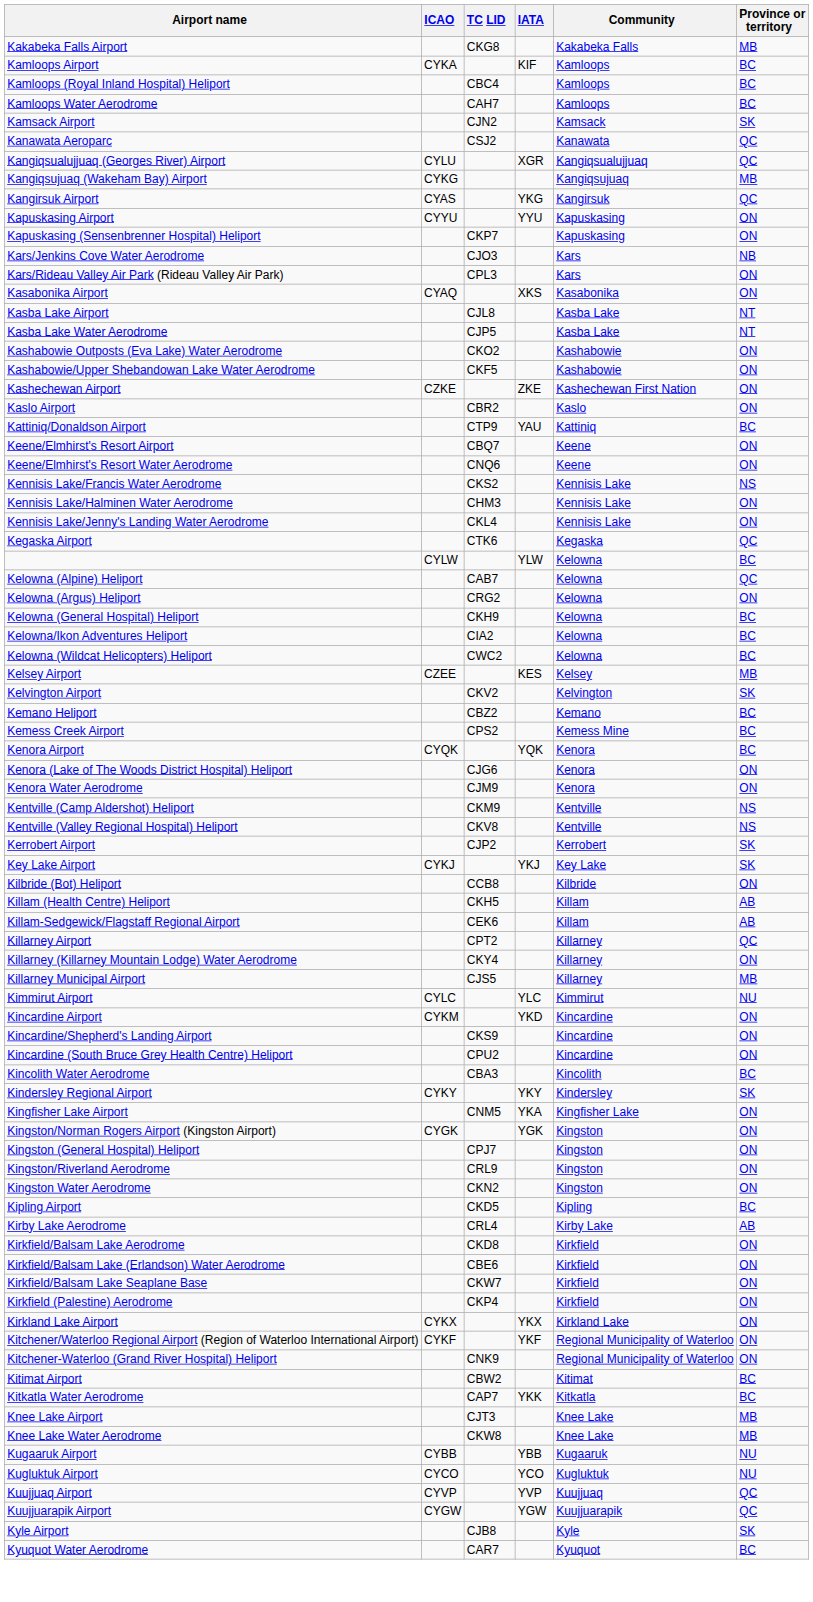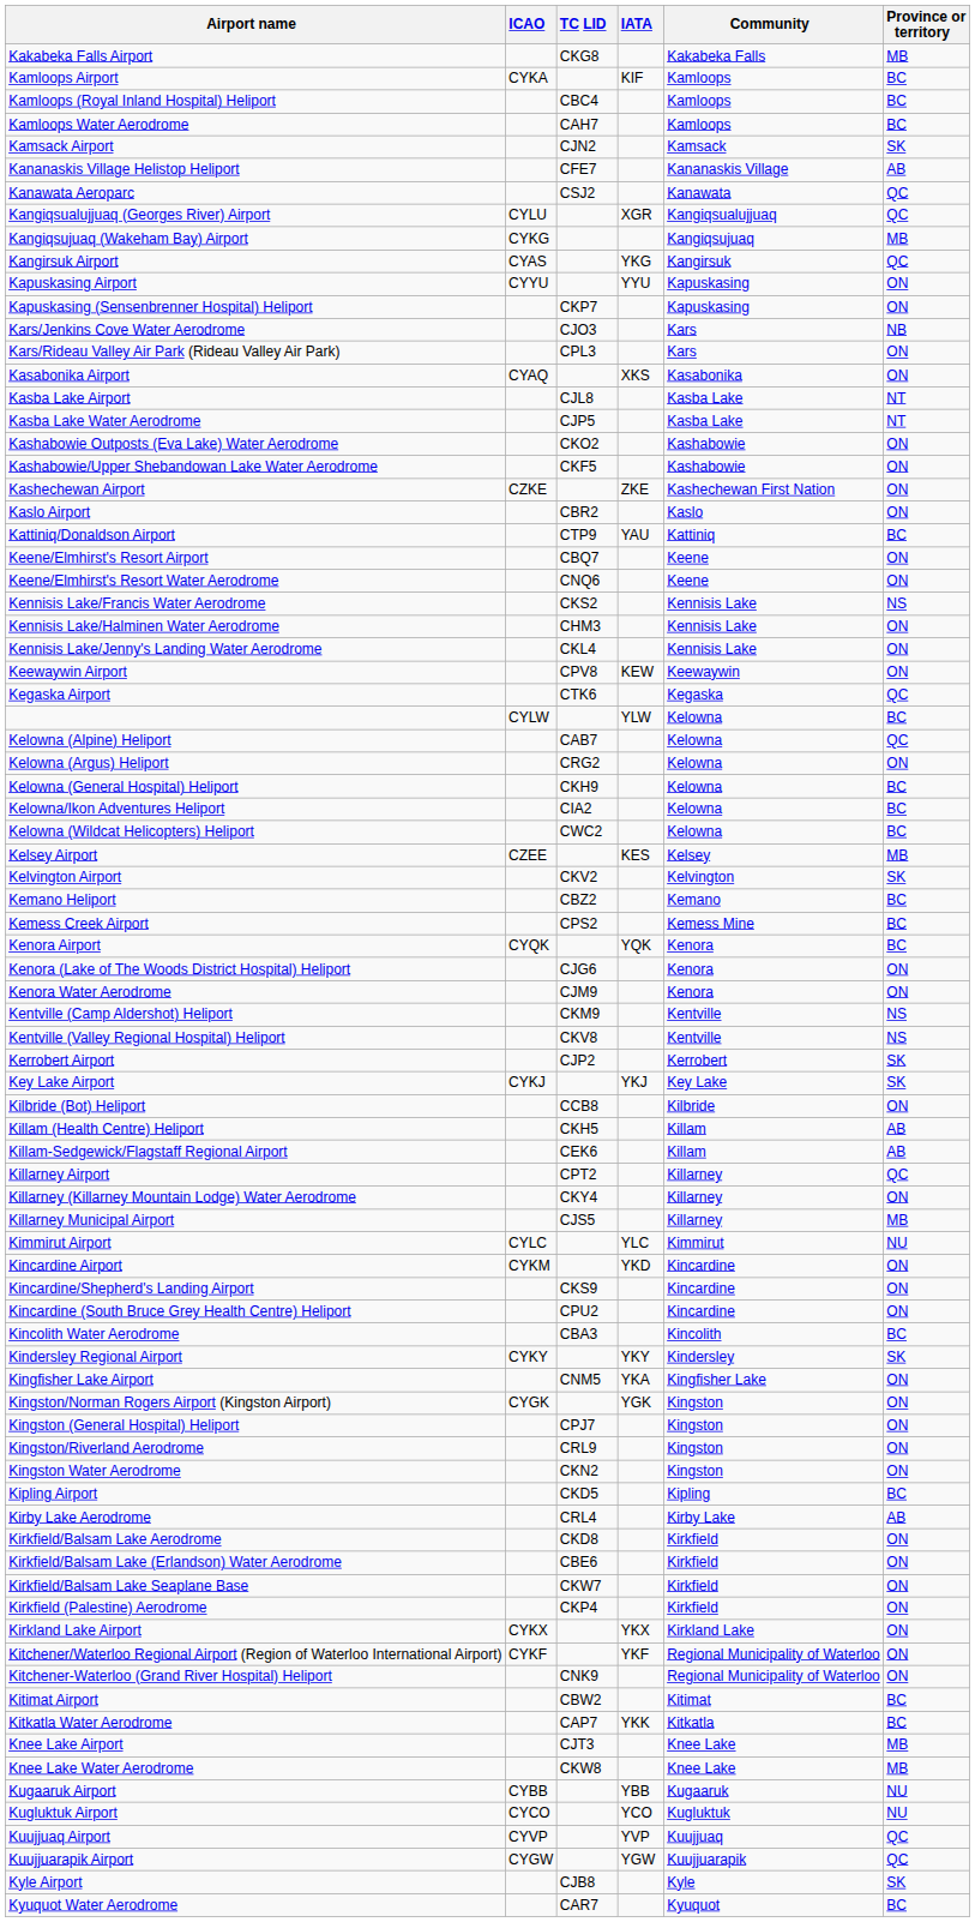 <table class="wikitable sortable" style="width:auto;">
 <tr>
 <th width="*">Airport name  </th>
 <th width="*"><a href='#'>ICAO</a>  </th>
 <th width="*"><a href='#'>TC</a> <a href='#'>LID</a>  </th>
 <th width="*"><a href='#'>IATA</a>  </th>
 <th width="*">Community  </th>
 <th width="*">Province or<br>territory  </th>
 </tr>
 <tr>
 <td><a href='#'>Kakabeka Falls Airport</a></td>
 <td></td>
 <td>CKG8</td>
 <td></td>
 <td><a href='#'>Kakabeka Falls</a></td>
 <td><a href='#'>MB</a></td>
 </tr>
 <tr>
 <td><a href='#'>Kamloops Airport</a></td>
 <td>CYKA</td>
 <td></td>
 <td>KIF</td>
 <td><a href='#'>Kamloops</a></td>
 <td><a href='#'>BC</a></td>
 </tr>
 <tr>
 <td><a href='#'>Kamloops (Royal Inland Hospital) Heliport</a></td>
 <td></td>
 <td>CBC4</td>
 <td></td>
 <td><a href='#'>Kamloops</a></td>
 <td><a href='#'>BC</a></td>
 </tr>
 <tr>
 <td><a href='#'>Kamloops Water Aerodrome</a></td>
 <td></td>
 <td>CAH7</td>
 <td></td>
 <td><a href='#'>Kamloops</a></td>
 <td><a href='#'>BC</a></td>
 </tr>
 <tr>
 <td><a href='#'>Kamsack Airport</a></td>
 <td></td>
 <td>CJN2</td>
 <td></td>
 <td><a href='#'>Kamsack</a></td>
 <td><a href='#'>SK</a></td>
+</tr>
+<tr>
+<td><a href='#'>Kananaskis Village Helistop Heliport</a></td>
+<td></td>
+<td>CFE7</td>
+<td></td>
+<td><a href='#'>Kananaskis Village</a></td>
+<td><a href='#'>AB</a></td>
 </tr>
 <tr>
 <td><a href='#'>Kanawata Aeroparc</a></td>
 <td></td>
 <td>CSJ2</td>
 <td></td>
 <td><a href='#'>Kanawata</a></td>
 <td><a href='#'>QC</a></td>
 </tr>
 <tr>
 <td><a href='#'>Kangiqsualujjuaq (Georges River) Airport</a></td>
 <td>CYLU</td>
 <td></td>
 <td>XGR</td>
 <td><a href='#'>Kangiqsualujjuaq</a></td>
 <td><a href='#'>QC</a></td>
 </tr>
 <tr>
 <td><a href='#'>Kangiqsujuaq (Wakeham Bay) Airport</a></td>
 <td>CYKG</td>
 <td></td>
 <td></td>
 <td><a href='#'>Kangiqsujuaq</a></td>
 <td><a href='#'>MB</a></td>
 </tr>
 <tr>
 <td><a href='#'>Kangirsuk Airport</a></td>
 <td>CYAS</td>
 <td></td>
 <td>YKG</td>
 <td><a href='#'>Kangirsuk</a></td>
 <td><a href='#'>QC</a></td>
 </tr>
 <tr>
 <td><a href='#'>Kapuskasing Airport</a></td>
 <td>CYYU</td>
 <td></td>
 <td>YYU</td>
 <td><a href='#'>Kapuskasing</a></td>
 <td><a href='#'>ON</a></td>
 </tr>
 <tr>
 <td><a href='#'>Kapuskasing (Sensenbrenner Hospital) Heliport</a></td>
 <td></td>
 <td>CKP7</td>
 <td></td>
 <td><a href='#'>Kapuskasing</a></td>
 <td><a href='#'>ON</a></td>
 </tr>
 <tr>
 <td><a href='#'>Kars/Jenkins Cove Water Aerodrome</a></td>
 <td></td>
 <td>CJO3</td>
 <td></td>
 <td><a href='#'>Kars</a></td>
 <td><a href='#'>NB</a></td>
 </tr>
 <tr>
 <td><a href='#'>Kars/Rideau Valley Air Park</a> (Rideau Valley Air Park)</td>
 <td></td>
 <td>CPL3</td>
 <td></td>
 <td><a href='#'>Kars</a></td>
 <td><a href='#'>ON</a></td>
 </tr>
 <tr>
 <td><a href='#'>Kasabonika Airport</a></td>
 <td>CYAQ</td>
 <td></td>
 <td>XKS</td>
 <td><a href='#'>Kasabonika</a></td>
 <td><a href='#'>ON</a></td>
 </tr>
 <tr>
 <td><a href='#'>Kasba Lake Airport</a></td>
 <td></td>
 <td>CJL8</td>
 <td></td>
 <td><a href='#'>Kasba Lake</a></td>
 <td><a href='#'>NT</a></td>
 </tr>
 <tr>
 <td><a href='#'>Kasba Lake Water Aerodrome</a></td>
 <td></td>
 <td>CJP5</td>
 <td></td>
 <td><a href='#'>Kasba Lake</a></td>
 <td><a href='#'>NT</a></td>
 </tr>
 <tr>
 <td><a href='#'>Kashabowie Outposts (Eva Lake) Water Aerodrome</a></td>
 <td></td>
 <td>CKO2</td>
 <td></td>
 <td><a href='#'>Kashabowie</a></td>
 <td><a href='#'>ON</a></td>
 </tr>
 <tr>
 <td><a href='#'>Kashabowie/Upper Shebandowan Lake Water Aerodrome</a></td>
 <td></td>
 <td>CKF5</td>
 <td></td>
 <td><a href='#'>Kashabowie</a></td>
 <td><a href='#'>ON</a></td>
 </tr>
 <tr>
 <td><a href='#'>Kashechewan Airport</a></td>
 <td>CZKE</td>
 <td></td>
 <td>ZKE</td>
 <td><a href='#'>Kashechewan First Nation</a></td>
 <td><a href='#'>ON</a></td>
 </tr>
 <tr>
 <td><a href='#'>Kaslo Airport</a></td>
 <td></td>
 <td>CBR2</td>
 <td></td>
 <td><a href='#'>Kaslo</a></td>
 <td><a href='#'>ON</a></td>
 </tr>
 <tr>
 <td><a href='#'>Kattiniq/Donaldson Airport</a></td>
 <td></td>
 <td>CTP9</td>
 <td>YAU</td>
 <td><a href='#'>Kattiniq</a></td>
 <td><a href='#'>BC</a></td>
 </tr>
 <tr>
 <td><a href='#'>Keene/Elmhirst's Resort Airport</a></td>
 <td></td>
 <td>CBQ7</td>
 <td></td>
 <td><a href='#'>Keene</a></td>
 <td><a href='#'>ON</a></td>
 </tr>
 <tr>
 <td><a href='#'>Keene/Elmhirst's Resort Water Aerodrome</a></td>
 <td></td>
 <td>CNQ6</td>
 <td></td>
 <td><a href='#'>Keene</a></td>
 <td><a href='#'>ON</a></td>
 </tr>
 <tr>
 <td><a href='#'>Kennisis Lake/Francis Water Aerodrome</a></td>
 <td></td>
 <td>CKS2</td>
 <td></td>
 <td><a href='#'>Kennisis Lake</a></td>
 <td><a href='#'>NS</a></td>
 </tr>
 <tr>
 <td><a href='#'>Kennisis Lake/Halminen Water Aerodrome</a></td>
 <td></td>
 <td>CHM3</td>
 <td></td>
 <td><a href='#'>Kennisis Lake</a></td>
 <td><a href='#'>ON</a></td>
 </tr>
 <tr>
 <td><a href='#'>Kennisis Lake/Jenny's Landing Water Aerodrome</a></td>
 <td></td>
 <td>CKL4</td>
 <td></td>
 <td><a href='#'>Kennisis Lake</a></td>
+<td><a href='#'>ON</a></td>
+</tr>
+<tr>
+<td><a href='#'>Keewaywin Airport</a></td>
+<td></td>
+<td>CPV8</td>
+<td>KEW</td>
+<td><a href='#'>Keewaywin</a></td>
 <td><a href='#'>ON</a></td>
 </tr>
 <tr>
 <td><a href='#'>Kegaska Airport</a></td>
 <td></td>
 <td>CTK6</td>
 <td></td>
 <td><a href='#'>Kegaska</a></td>
 <td><a href='#'>QC</a></td>
 </tr>
 <tr>
 <td></td>
 <td>CYLW</td>
 <td></td>
 <td>YLW</td>
 <td><a href='#'>Kelowna</a></td>
 <td><a href='#'>BC</a></td>
 </tr>
 <tr>
 <td><a href='#'>Kelowna (Alpine) Heliport</a></td>
 <td></td>
 <td>CAB7</td>
 <td></td>
 <td><a href='#'>Kelowna</a></td>
 <td><a href='#'>QC</a></td>
 </tr>
 <tr>
 <td><a href='#'>Kelowna (Argus) Heliport</a></td>
 <td></td>
 <td>CRG2</td>
 <td></td>
 <td><a href='#'>Kelowna</a></td>
 <td><a href='#'>ON</a></td>
 </tr>
 <tr>
 <td><a href='#'>Kelowna (General Hospital) Heliport</a></td>
 <td></td>
 <td>CKH9</td>
 <td></td>
 <td><a href='#'>Kelowna</a></td>
 <td><a href='#'>BC</a></td>
 </tr>
 <tr>
 <td><a href='#'>Kelowna/Ikon Adventures Heliport</a></td>
 <td></td>
 <td>CIA2</td>
 <td></td>
 <td><a href='#'>Kelowna</a></td>
 <td><a href='#'>BC</a></td>
 </tr>
 <tr>
 <td><a href='#'>Kelowna (Wildcat Helicopters) Heliport</a></td>
 <td></td>
 <td>CWC2</td>
 <td></td>
 <td><a href='#'>Kelowna</a></td>
 <td><a href='#'>BC</a></td>
 </tr>
 <tr>
 <td><a href='#'>Kelsey Airport</a></td>
 <td>CZEE</td>
 <td></td>
 <td>KES</td>
 <td><a href='#'>Kelsey</a></td>
 <td><a href='#'>MB</a></td>
 </tr>
 <tr>
 <td><a href='#'>Kelvington Airport</a></td>
 <td></td>
 <td>CKV2</td>
 <td></td>
 <td><a href='#'>Kelvington</a></td>
 <td><a href='#'>SK</a></td>
 </tr>
 <tr>
 <td><a href='#'>Kemano Heliport</a></td>
 <td></td>
 <td>CBZ2</td>
 <td></td>
 <td><a href='#'>Kemano</a></td>
 <td><a href='#'>BC</a></td>
 </tr>
 <tr>
 <td><a href='#'>Kemess Creek Airport</a></td>
 <td></td>
 <td>CPS2</td>
 <td></td>
 <td><a href='#'>Kemess Mine</a></td>
 <td><a href='#'>BC</a></td>
 </tr>
 <tr>
 <td><a href='#'>Kenora Airport</a></td>
 <td>CYQK</td>
 <td></td>
 <td>YQK</td>
 <td><a href='#'>Kenora</a></td>
 <td><a href='#'>BC</a></td>
 </tr>
 <tr>
 <td><a href='#'>Kenora (Lake of The Woods District Hospital) Heliport</a></td>
 <td></td>
 <td>CJG6</td>
 <td></td>
 <td><a href='#'>Kenora</a></td>
 <td><a href='#'>ON</a></td>
 </tr>
 <tr>
 <td><a href='#'>Kenora Water Aerodrome</a></td>
 <td></td>
 <td>CJM9</td>
 <td></td>
 <td><a href='#'>Kenora</a></td>
 <td><a href='#'>ON</a></td>
 </tr>
 <tr>
 <td><a href='#'>Kentville (Camp Aldershot) Heliport</a></td>
 <td></td>
 <td>CKM9</td>
 <td></td>
 <td><a href='#'>Kentville</a></td>
 <td><a href='#'>NS</a></td>
 </tr>
 <tr>
 <td><a href='#'>Kentville (Valley Regional Hospital) Heliport</a></td>
 <td></td>
 <td>CKV8</td>
 <td></td>
 <td><a href='#'>Kentville</a></td>
 <td><a href='#'>NS</a></td>
 </tr>
 <tr>
 <td><a href='#'>Kerrobert Airport</a></td>
 <td></td>
 <td>CJP2</td>
 <td></td>
 <td><a href='#'>Kerrobert</a></td>
 <td><a href='#'>SK</a></td>
 </tr>
 <tr>
 <td><a href='#'>Key Lake Airport</a></td>
 <td>CYKJ</td>
 <td></td>
 <td>YKJ</td>
 <td><a href='#'>Key Lake</a></td>
 <td><a href='#'>SK</a></td>
 </tr>
 <tr>
 <td><a href='#'>Kilbride (Bot) Heliport</a></td>
 <td></td>
 <td>CCB8</td>
 <td></td>
 <td><a href='#'>Kilbride</a></td>
 <td><a href='#'>ON</a></td>
 </tr>
 <tr>
 <td><a href='#'>Killam (Health Centre) Heliport</a></td>
 <td></td>
 <td>CKH5</td>
 <td></td>
 <td><a href='#'>Killam</a></td>
 <td><a href='#'>AB</a></td>
 </tr>
 <tr>
 <td><a href='#'>Killam-Sedgewick/Flagstaff Regional Airport</a></td>
 <td></td>
 <td>CEK6</td>
 <td></td>
 <td><a href='#'>Killam</a></td>
 <td><a href='#'>AB</a></td>
 </tr>
 <tr>
 <td><a href='#'>Killarney Airport</a></td>
 <td></td>
 <td>CPT2</td>
 <td></td>
 <td><a href='#'>Killarney</a></td>
 <td><a href='#'>QC</a></td>
 </tr>
 <tr>
 <td><a href='#'>Killarney (Killarney Mountain Lodge) Water Aerodrome</a></td>
 <td></td>
 <td>CKY4</td>
 <td></td>
 <td><a href='#'>Killarney</a></td>
 <td><a href='#'>ON</a></td>
 </tr>
 <tr>
 <td><a href='#'>Killarney Municipal Airport</a></td>
 <td></td>
 <td>CJS5</td>
 <td></td>
 <td><a href='#'>Killarney</a></td>
 <td><a href='#'>MB</a></td>
 </tr>
 <tr>
 <td><a href='#'>Kimmirut Airport</a></td>
 <td>CYLC</td>
 <td></td>
 <td>YLC</td>
 <td><a href='#'>Kimmirut</a></td>
 <td><a href='#'>NU</a></td>
 </tr>
 <tr>
 <td><a href='#'>Kincardine Airport</a></td>
 <td>CYKM</td>
 <td></td>
 <td>YKD</td>
 <td><a href='#'>Kincardine</a></td>
 <td><a href='#'>ON</a></td>
 </tr>
 <tr>
 <td><a href='#'>Kincardine/Shepherd's Landing Airport</a></td>
 <td></td>
 <td>CKS9</td>
 <td></td>
 <td><a href='#'>Kincardine</a></td>
 <td><a href='#'>ON</a></td>
 </tr>
 <tr>
 <td><a href='#'>Kincardine (South Bruce Grey Health Centre) Heliport</a></td>
 <td></td>
 <td>CPU2</td>
 <td></td>
 <td><a href='#'>Kincardine</a></td>
 <td><a href='#'>ON</a></td>
 </tr>
 <tr>
 <td><a href='#'>Kincolith Water Aerodrome</a></td>
 <td></td>
 <td>CBA3</td>
 <td></td>
 <td><a href='#'>Kincolith</a></td>
 <td><a href='#'>BC</a></td>
 </tr>
 <tr>
 <td><a href='#'>Kindersley Regional Airport</a></td>
 <td>CYKY</td>
 <td></td>
 <td>YKY</td>
 <td><a href='#'>Kindersley</a></td>
 <td><a href='#'>SK</a></td>
 </tr>
 <tr>
 <td><a href='#'>Kingfisher Lake Airport</a></td>
 <td></td>
 <td>CNM5</td>
 <td>YKA</td>
 <td><a href='#'>Kingfisher Lake</a></td>
 <td><a href='#'>ON</a></td>
 </tr>
 <tr>
 <td><a href='#'>Kingston/Norman Rogers Airport</a> (Kingston Airport)</td>
 <td>CYGK</td>
 <td></td>
 <td>YGK</td>
 <td><a href='#'>Kingston</a></td>
 <td><a href='#'>ON</a></td>
 </tr>
 <tr>
 <td><a href='#'>Kingston (General Hospital) Heliport</a></td>
 <td></td>
 <td>CPJ7</td>
 <td></td>
 <td><a href='#'>Kingston</a></td>
 <td><a href='#'>ON</a></td>
 </tr>
 <tr>
 <td><a href='#'>Kingston/Riverland Aerodrome</a></td>
 <td></td>
 <td>CRL9</td>
 <td></td>
 <td><a href='#'>Kingston</a></td>
 <td><a href='#'>ON</a></td>
 </tr>
 <tr>
 <td><a href='#'>Kingston Water Aerodrome</a></td>
 <td></td>
 <td>CKN2</td>
 <td></td>
 <td><a href='#'>Kingston</a></td>
 <td><a href='#'>ON</a></td>
 </tr>
 <tr>
 <td><a href='#'>Kipling Airport</a></td>
 <td></td>
 <td>CKD5</td>
 <td></td>
 <td><a href='#'>Kipling</a></td>
 <td><a href='#'>BC</a></td>
 </tr>
 <tr>
 <td><a href='#'>Kirby Lake Aerodrome</a></td>
 <td></td>
 <td>CRL4</td>
 <td></td>
 <td><a href='#'>Kirby Lake</a></td>
 <td><a href='#'>AB</a></td>
 </tr>
 <tr>
 <td><a href='#'>Kirkfield/Balsam Lake Aerodrome</a></td>
 <td></td>
 <td>CKD8</td>
 <td></td>
 <td><a href='#'>Kirkfield</a></td>
 <td><a href='#'>ON</a></td>
 </tr>
 <tr>
 <td><a href='#'>Kirkfield/Balsam Lake (Erlandson) Water Aerodrome</a></td>
 <td></td>
 <td>CBE6</td>
 <td></td>
 <td><a href='#'>Kirkfield</a></td>
 <td><a href='#'>ON</a></td>
 </tr>
 <tr>
 <td><a href='#'>Kirkfield/Balsam Lake Seaplane Base</a></td>
 <td></td>
 <td>CKW7</td>
 <td></td>
 <td><a href='#'>Kirkfield</a></td>
 <td><a href='#'>ON</a></td>
 </tr>
 <tr>
 <td><a href='#'>Kirkfield (Palestine) Aerodrome</a></td>
 <td></td>
 <td>CKP4</td>
 <td></td>
 <td><a href='#'>Kirkfield</a></td>
 <td><a href='#'>ON</a></td>
 </tr>
 <tr>
 <td><a href='#'>Kirkland Lake Airport</a></td>
 <td>CYKX</td>
 <td></td>
 <td>YKX</td>
 <td><a href='#'>Kirkland Lake</a></td>
 <td><a href='#'>ON</a></td>
 </tr>
 <tr>
 <td><a href='#'>Kitchener/Waterloo Regional Airport</a> (Region of Waterloo International Airport)</td>
 <td>CYKF</td>
 <td></td>
 <td>YKF</td>
 <td><a href='#'>Regional Municipality of Waterloo</a></td>
 <td><a href='#'>ON</a></td>
 </tr>
 <tr>
 <td><a href='#'>Kitchener-Waterloo (Grand River Hospital) Heliport</a></td>
 <td></td>
 <td>CNK9</td>
 <td></td>
 <td><a href='#'>Regional Municipality of Waterloo</a></td>
 <td><a href='#'>ON</a></td>
 </tr>
 <tr>
 <td><a href='#'>Kitimat Airport</a></td>
 <td></td>
 <td>CBW2</td>
 <td></td>
 <td><a href='#'>Kitimat</a></td>
 <td><a href='#'>BC</a></td>
 </tr>
 <tr>
 <td><a href='#'>Kitkatla Water Aerodrome</a></td>
 <td></td>
 <td>CAP7</td>
 <td>YKK</td>
 <td><a href='#'>Kitkatla</a></td>
 <td><a href='#'>BC</a></td>
 </tr>
 <tr>
 <td><a href='#'>Knee Lake Airport</a></td>
 <td></td>
 <td>CJT3</td>
 <td></td>
 <td><a href='#'>Knee Lake</a></td>
 <td><a href='#'>MB</a></td>
 </tr>
 <tr>
 <td><a href='#'>Knee Lake Water Aerodrome</a></td>
 <td></td>
 <td>CKW8</td>
 <td></td>
 <td><a href='#'>Knee Lake</a></td>
 <td><a href='#'>MB</a></td>
 </tr>
 <tr>
 <td><a href='#'>Kugaaruk Airport</a></td>
 <td>CYBB</td>
 <td></td>
 <td>YBB</td>
 <td><a href='#'>Kugaaruk</a></td>
 <td><a href='#'>NU</a></td>
 </tr>
 <tr>
 <td><a href='#'>Kugluktuk Airport</a></td>
 <td>CYCO</td>
 <td></td>
 <td>YCO</td>
 <td><a href='#'>Kugluktuk</a></td>
 <td><a href='#'>NU</a></td>
 </tr>
 <tr>
 <td><a href='#'>Kuujjuaq Airport</a></td>
 <td>CYVP</td>
 <td></td>
 <td>YVP</td>
 <td><a href='#'>Kuujjuaq</a></td>
 <td><a href='#'>QC</a></td>
 </tr>
 <tr>
 <td><a href='#'>Kuujjuarapik Airport</a></td>
 <td>CYGW</td>
 <td></td>
 <td>YGW</td>
 <td><a href='#'>Kuujjuarapik</a></td>
 <td><a href='#'>QC</a></td>
 </tr>
 <tr>
 <td><a href='#'>Kyle Airport</a></td>
 <td></td>
 <td>CJB8</td>
 <td></td>
 <td><a href='#'>Kyle</a></td>
 <td><a href='#'>SK</a></td>
 </tr>
 <tr>
 <td><a href='#'>Kyuquot Water Aerodrome</a></td>
 <td></td>
 <td>CAR7</td>
 <td></td>
 <td><a href='#'>Kyuquot</a></td>
 <td><a href='#'>BC</a></td>
 </tr>
 </table>
